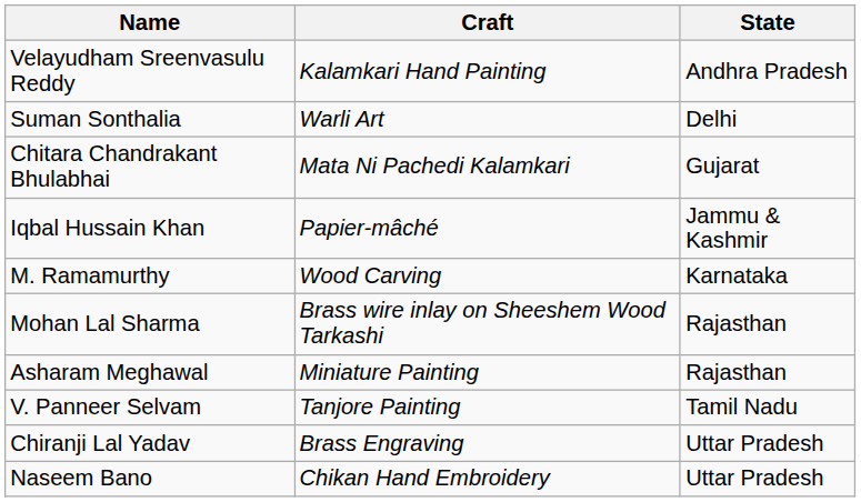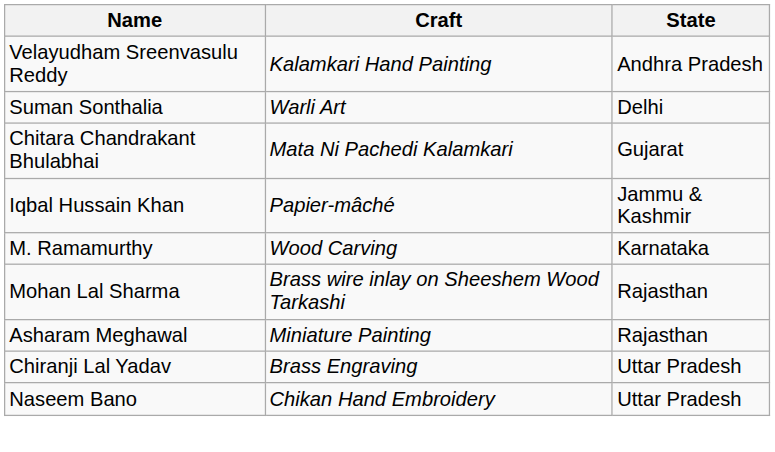 <table class="wikitable sortable">
 <tr>
 <th>Name</th>
 <th class="unsortable">Craft</th>
 <th>State</th>
 </tr>
 <tr>
 <td>Velayudham Sreenvasulu Reddy</td>
 <td><em>Kalamkari Hand Painting</em></td>
 <td>Andhra Pradesh</td>
 </tr>
 <tr>
 <td>Suman Sonthalia</td>
 <td><em>Warli Art</em></td>
 <td>Delhi</td>
 </tr>
 <tr>
 <td>Chitara Chandrakant Bhulabhai</td>
 <td><em>Mata Ni Pachedi Kalamkari</em></td>
 <td>Gujarat</td>
 </tr>
 <tr>
 <td>Iqbal Hussain Khan</td>
 <td><em>Papier-mâché</em></td>
 <td>Jammu & Kashmir</td>
 </tr>
 <tr>
 <td>M. Ramamurthy</td>
 <td><em>Wood Carving</em></td>
 <td>Karnataka</td>
 </tr>
 <tr>
 <td>Mohan Lal Sharma</td>
 <td><em>Brass wire inlay on Sheeshem Wood Tarkashi</em></td>
 <td>Rajasthan</td>
 </tr>
 <tr>
 <td>Asharam Meghawal</td>
 <td><em>Miniature Painting</em></td>
 <td>Rajasthan</td>
 </tr>
 <tr>
-<td>V. Panneer Selvam</td>
-<td><em>Tanjore Painting</em></td>
-<td>Tamil Nadu</td>
-</tr>
-<tr>
 <td>Chiranji Lal Yadav</td>
 <td><em>Brass Engraving</em></td>
 <td>Uttar Pradesh</td>
 </tr>
 <tr>
 <td>Naseem Bano</td>
 <td><em>Chikan Hand Embroidery</em></td>
 <td>Uttar Pradesh</td>
 </tr>
 </table>
